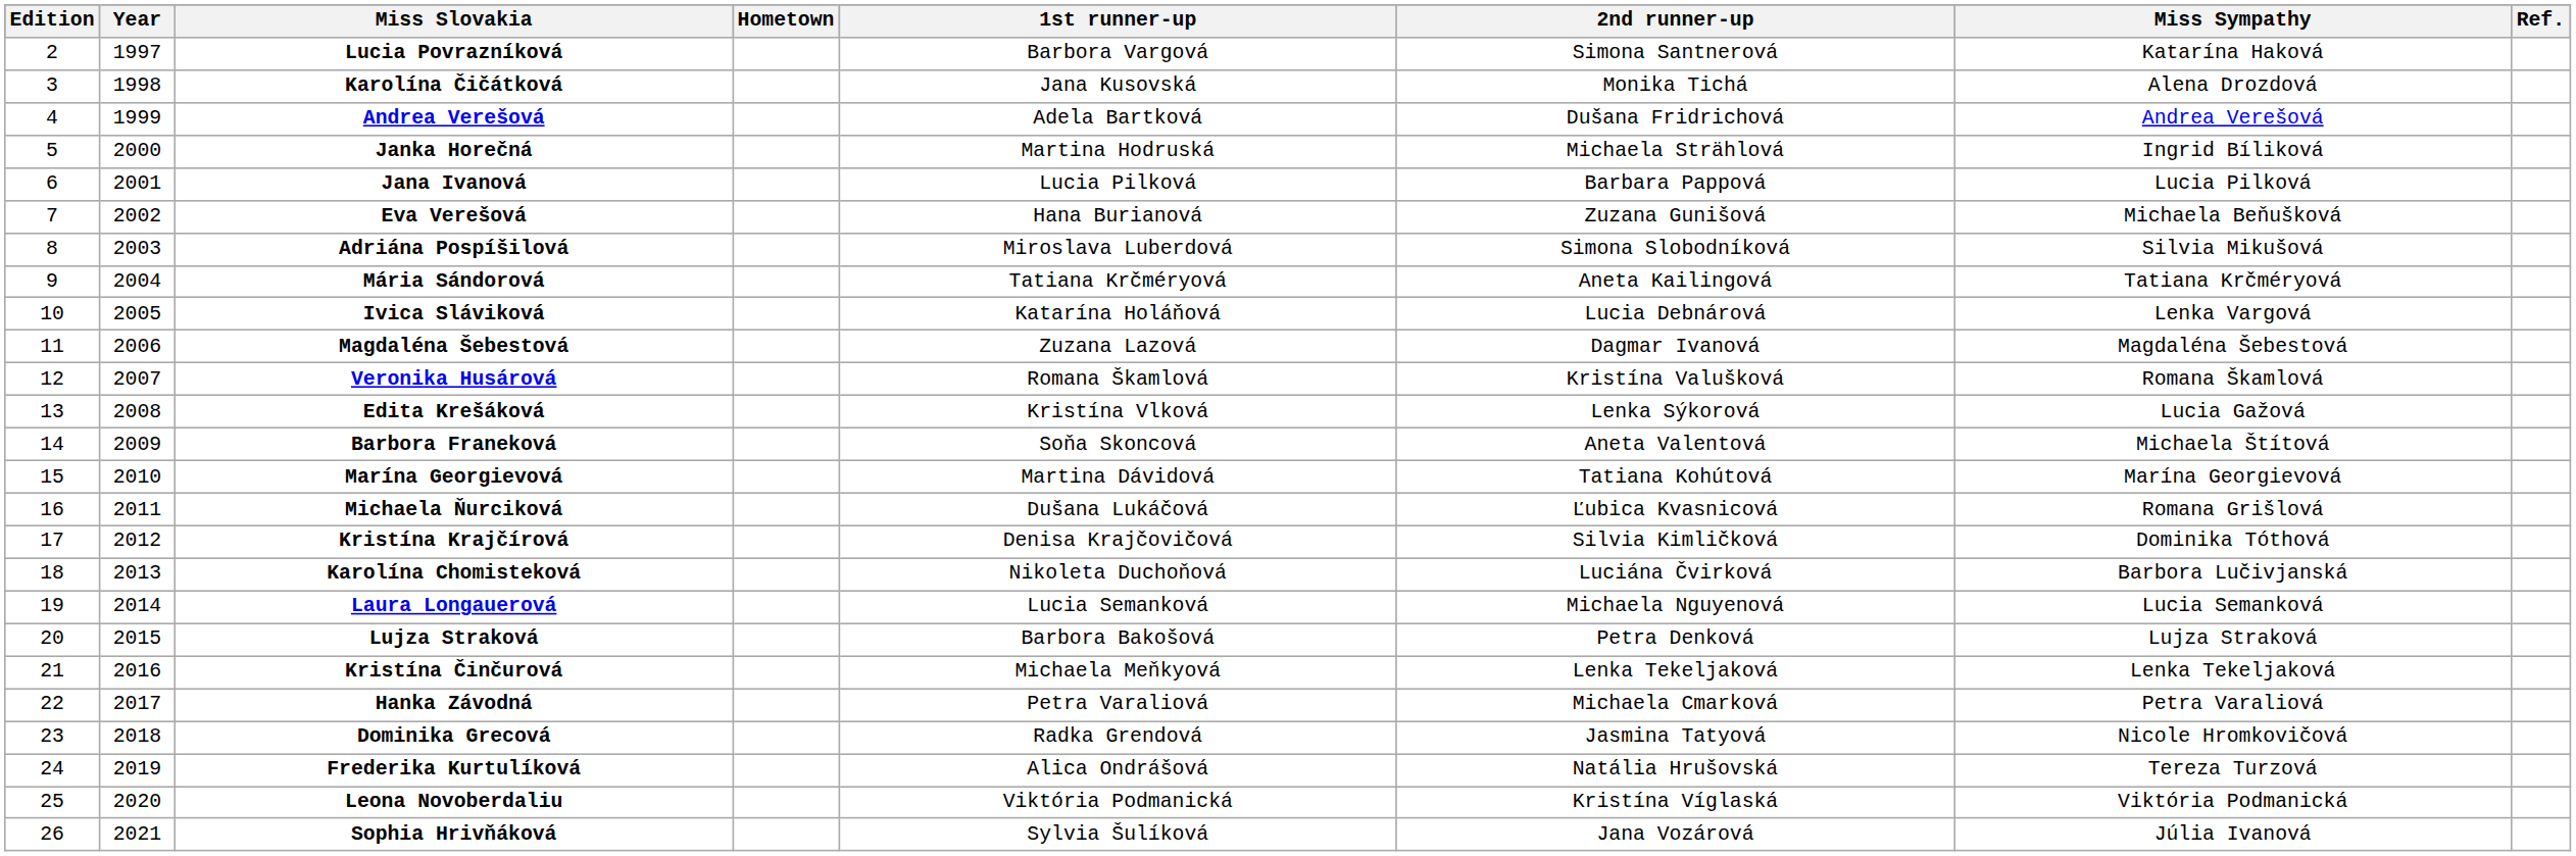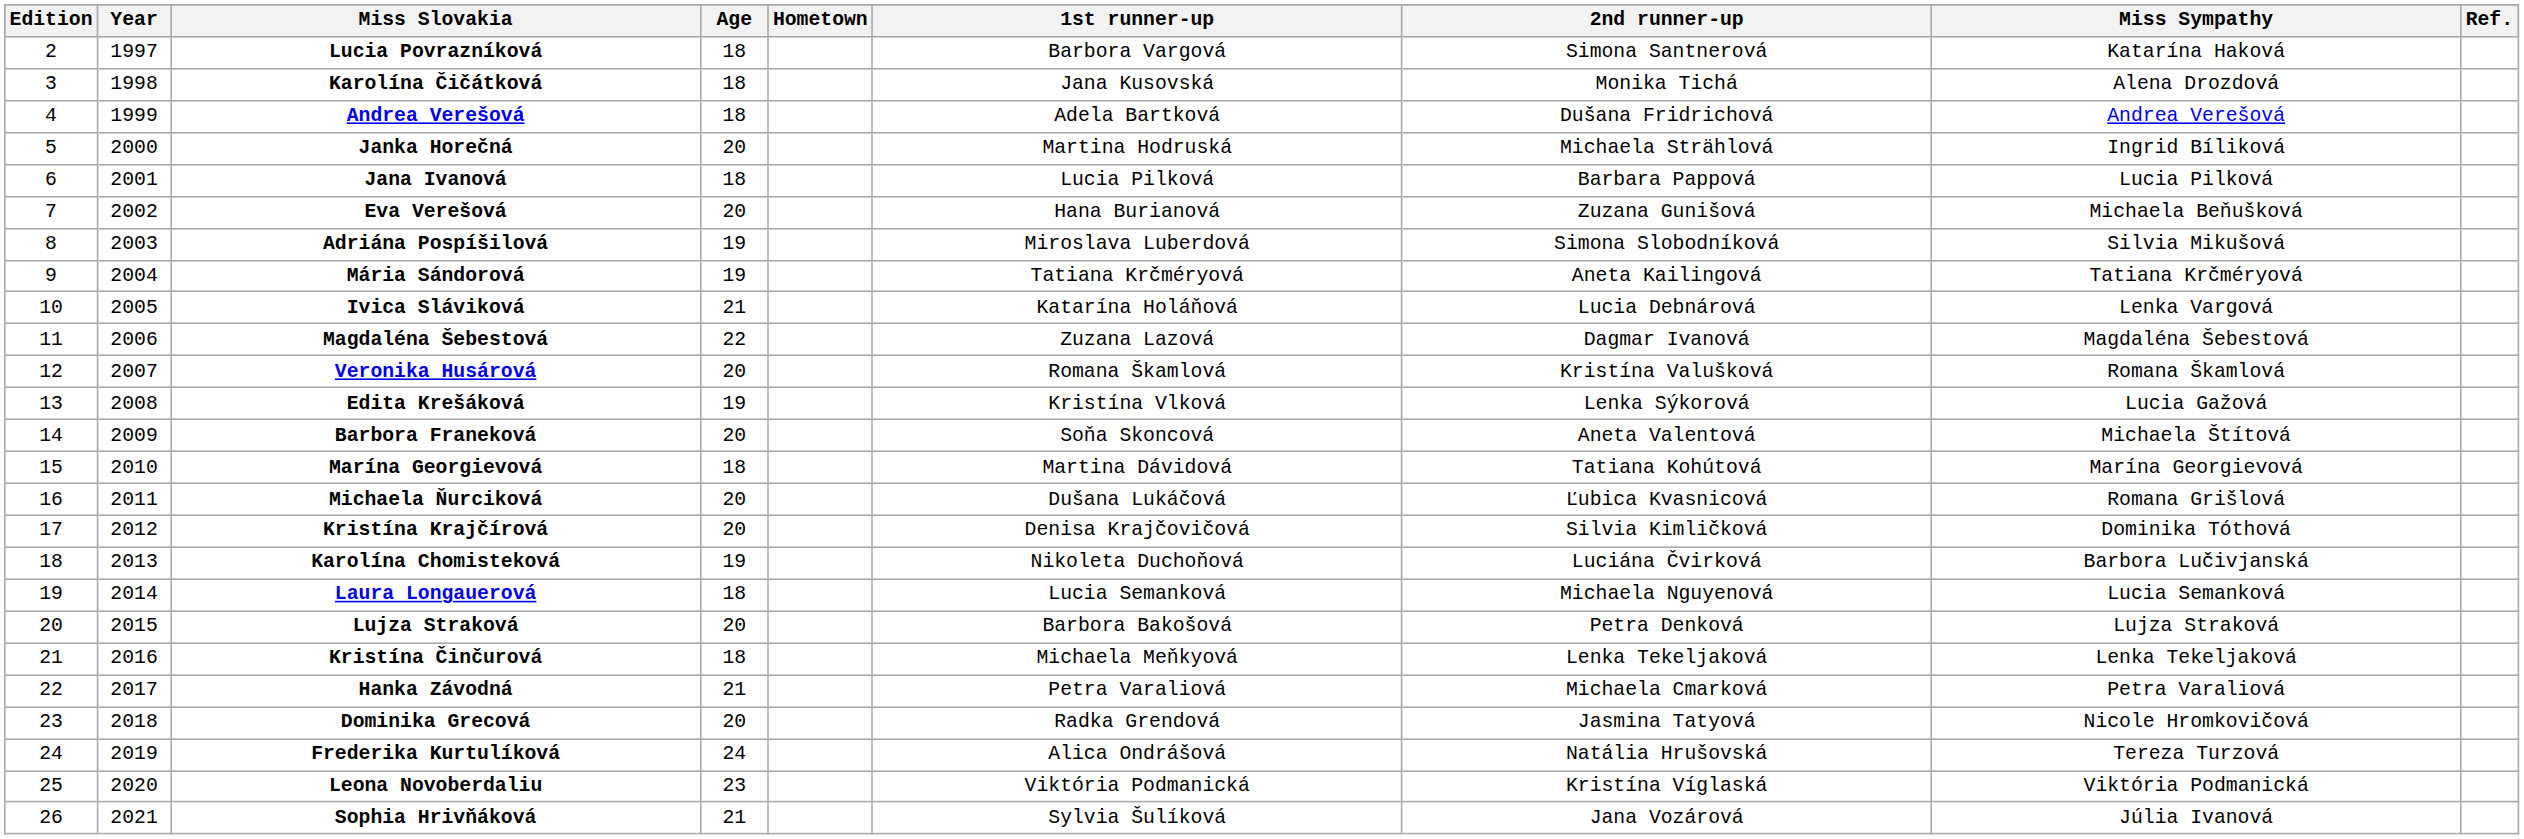 <table class="wikitable sortable" style="margin: 1em 1em 1em 0; background: #FFFFFF; border: 1px #aaa solid; border-collapse: collapse; font-size: 95%; text-align:center;" |>
 <tr style=" background:#787878;">
 <th width="50">Edition</th>
 <th width="50">Year</th>
 <th width="550">Miss Slovakia<br></th>
+<th width="50">Age</th>
 <th width="50">Hometown</th>
 <th width="550">1st runner-up<br></th>
 <th width="550">2nd runner-up<br></th>
 <th width="550">Miss Sympathy<br></th>
 <th width="20">Ref.</th>
 </tr>
 <tr style="text-align:center;">
 <td>2</td>
 <td>1997</td>
 <td><strong>Lucia Povrazníková</strong></td>
+<td>18</td>
 <td></td>
 <td>Barbora Vargová</td>
 <td>Simona Santnerová</td>
 <td>Katarína Haková</td>
 <td></td>
 </tr>
 <tr style="text-align:center;">
 <td>3</td>
 <td>1998</td>
 <td><strong>Karolína Čičátková</strong></td>
+<td>18</td>
 <td></td>
 <td>Jana Kusovská</td>
 <td>Monika Tichá</td>
 <td>Alena Drozdová</td>
 <td></td>
 </tr>
 <tr style="text-align:center;">
 <td>4</td>
 <td>1999</td>
 <td><strong><a href='#'>Andrea Verešová</a></strong></td>
+<td>18</td>
 <td></td>
 <td>Adela Bartková</td>
 <td>Dušana Fridrichová</td>
 <td><a href='#'>Andrea Verešová</a></td>
 <td></td>
 </tr>
 <tr style="text-align:center;">
 <td>5</td>
 <td>2000</td>
 <td><strong>Janka Horečná</strong></td>
+<td>20</td>
 <td></td>
 <td>Martina Hodruská</td>
 <td>Michaela Strählová</td>
 <td>Ingrid Bíliková</td>
 <td></td>
 </tr>
 <tr style="text-align:center;">
 <td>6</td>
 <td>2001</td>
 <td><strong>Jana Ivanová</strong></td>
+<td>18</td>
 <td></td>
 <td>Lucia Pilková</td>
 <td>Barbara Pappová</td>
 <td>Lucia Pilková</td>
 <td></td>
 </tr>
 <tr style="text-align:center;">
 <td>7</td>
 <td>2002</td>
 <td><strong>Eva Verešová</strong></td>
+<td>20</td>
 <td></td>
 <td>Hana Burianová</td>
 <td>Zuzana Gunišová</td>
 <td>Michaela Beňušková</td>
 <td></td>
 </tr>
 <tr style="text-align:center;">
 <td>8</td>
 <td>2003</td>
 <td><strong>Adriána Pospíšilová</strong></td>
+<td>19</td>
 <td></td>
 <td>Miroslava Luberdová</td>
 <td>Simona Slobodníková</td>
 <td>Silvia Mikušová</td>
 <td></td>
 </tr>
 <tr style="text-align:center;">
 <td>9</td>
 <td>2004</td>
 <td><strong>Mária Sándorová</strong></td>
+<td>19</td>
 <td></td>
 <td>Tatiana Krčméryová</td>
 <td>Aneta Kailingová</td>
 <td>Tatiana Krčméryová</td>
 <td></td>
 </tr>
 <tr style="text-align:center;">
 <td>10</td>
 <td>2005</td>
 <td><strong>Ivica Sláviková</strong></td>
+<td>21</td>
 <td></td>
 <td>Katarína Holáňová</td>
 <td>Lucia Debnárová</td>
 <td>Lenka Vargová</td>
 <td></td>
 </tr>
 <tr style="text-align:center;">
 <td>11</td>
 <td>2006</td>
 <td><strong>Magdaléna Šebestová</strong></td>
+<td>22</td>
 <td></td>
 <td>Zuzana Lazová</td>
 <td>Dagmar Ivanová</td>
 <td>Magdaléna Šebestová</td>
 <td></td>
 </tr>
 <tr style="text-align:center;">
 <td>12</td>
 <td>2007</td>
 <td><strong><a href='#'>Veronika Husárová</a></strong></td>
+<td>20</td>
 <td></td>
 <td>Romana Škamlová</td>
 <td>Kristína Valušková</td>
 <td>Romana Škamlová</td>
 <td></td>
 </tr>
 <tr style="text-align:center;">
 <td>13</td>
 <td>2008</td>
 <td><strong>Edita Krešáková</strong></td>
+<td>19</td>
 <td></td>
 <td>Kristína Vlková</td>
 <td>Lenka Sýkorová</td>
 <td>Lucia Gažová</td>
 <td></td>
 </tr>
 <tr style="text-align:center;">
 <td>14</td>
 <td>2009</td>
 <td><strong>Barbora Franeková</strong></td>
+<td>20</td>
 <td></td>
 <td>Soňa Skoncová</td>
 <td>Aneta Valentová</td>
 <td>Michaela Štítová</td>
 <td></td>
 </tr>
 <tr style="text-align:center;">
 <td>15</td>
 <td>2010</td>
 <td><strong>Marína Georgievová</strong></td>
+<td>18</td>
 <td></td>
 <td>Martina Dávidová</td>
 <td>Tatiana Kohútová</td>
 <td>Marína Georgievová</td>
 <td></td>
 </tr>
 <tr style="text-align:center;">
 <td>16</td>
 <td>2011</td>
 <td><strong>Michaela Ňurciková</strong></td>
+<td>20</td>
 <td></td>
 <td>Dušana Lukáčová</td>
 <td>Ľubica Kvasnicová</td>
 <td>Romana Grišlová</td>
 <td></td>
 </tr>
 <tr style="text-align:center;">
 <td>17</td>
 <td>2012</td>
 <td><strong>Kristína Krajčírová</strong></td>
+<td>20</td>
 <td></td>
 <td>Denisa Krajčovičová</td>
 <td>Silvia Kimličková</td>
 <td>Dominika Tóthová</td>
 <td></td>
 </tr>
 <tr style="text-align:center;">
 <td>18</td>
 <td>2013</td>
 <td><strong>Karolína Chomisteková</strong></td>
+<td>19</td>
 <td></td>
 <td>Nikoleta Duchoňová</td>
 <td>Luciána Čvirková</td>
 <td>Barbora Lučivjanská</td>
 <td></td>
 </tr>
 <tr style="text-align:center;">
 <td>19</td>
 <td>2014</td>
 <td><strong><a href='#'>Laura Longauerová</a></strong></td>
+<td>18</td>
 <td></td>
 <td>Lucia Semanková</td>
 <td>Michaela Nguyenová</td>
 <td>Lucia Semanková</td>
 <td></td>
 </tr>
 <tr style="text-align:center;">
 <td>20</td>
 <td>2015</td>
 <td><strong>Lujza Straková</strong></td>
+<td>20</td>
 <td></td>
 <td>Barbora Bakošová</td>
 <td>Petra Denková</td>
 <td>Lujza Straková</td>
 <td></td>
 </tr>
 <tr style="text-align:center;">
 <td>21</td>
 <td>2016</td>
 <td><strong>Kristína Činčurová</strong></td>
+<td>18</td>
 <td></td>
 <td>Michaela Meňkyová</td>
 <td>Lenka Tekeljaková</td>
 <td>Lenka Tekeljaková</td>
 <td></td>
 </tr>
 <tr style="text-align:center;">
 <td>22</td>
 <td>2017</td>
 <td><strong>Hanka Závodná</strong></td>
+<td>21</td>
 <td></td>
 <td>Petra Varaliová</td>
 <td>Michaela Cmarková</td>
 <td>Petra Varaliová</td>
 <td></td>
 </tr>
 <tr style="text-align:center;">
 <td>23</td>
 <td>2018</td>
 <td><strong>Dominika Grecová</strong></td>
+<td>20</td>
 <td></td>
 <td>Radka Grendová</td>
 <td>Jasmina Tatyová</td>
 <td>Nicole Hromkovičová</td>
 <td></td>
 </tr>
 <tr style="text-align:center;">
 <td>24</td>
 <td>2019</td>
 <td><strong>Frederika Kurtulíková</strong></td>
+<td>24</td>
 <td></td>
 <td>Alica Ondrášová</td>
 <td>Natália Hrušovská</td>
 <td>Tereza Turzová</td>
 <td></td>
 </tr>
 <tr style="text-align:center;">
 <td>25</td>
 <td>2020</td>
 <td><strong>Leona Novoberdaliu</strong></td>
+<td>23</td>
 <td></td>
 <td>Viktória Podmanická</td>
 <td>Kristína Víglaská</td>
 <td>Viktória Podmanická</td>
 <td></td>
 </tr>
 <tr style="text-align:center;">
 <td>26</td>
 <td>2021</td>
 <td><strong>Sophia Hrivňáková</strong></td>
+<td>21</td>
 <td></td>
 <td>Sylvia Šulíková</td>
 <td>Jana Vozárová</td>
 <td>Júlia Ivanová</td>
 <td></td>
 </tr>
 </table>
